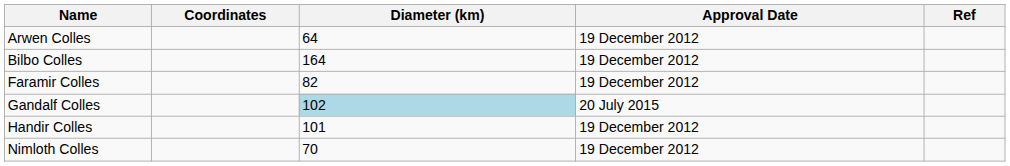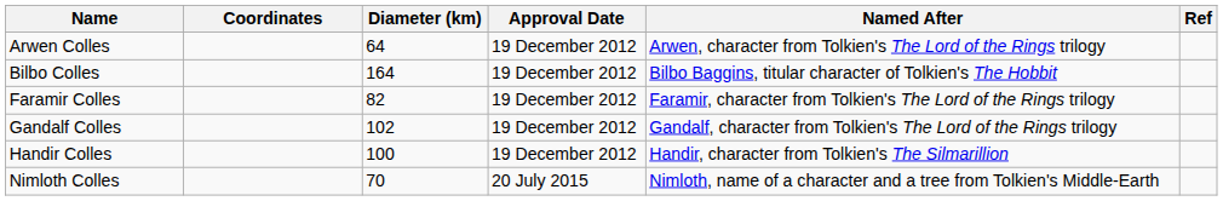 <table class="wikitable" style="min-width: 90%;">
 <tr>
 <th style="width:10em">Name</th>
 <th style="width:10em">Coordinates</th>
 <th>Diameter (km)</th>
 <th>Approval Date</th>
+<th>Named After</th>
 <th>Ref</th>
 </tr>
 <tr>
 <td>Arwen Colles</td>
 <td></td>
 <td>64</td>
 <td>19 December 2012</td>
+<td><a href='#'>Arwen</a>, character from Tolkien's <em><a href='#'>The Lord of the Rings</a></em> trilogy</td>
 <td></td>
 </tr>
 <tr>
 <td>Bilbo Colles</td>
 <td></td>
 <td>164</td>
 <td>19 December 2012</td>
+<td><a href='#'>Bilbo Baggins</a>, titular character of Tolkien's <em><a href='#'>The Hobbit</a></em></td>
 <td></td>
 </tr>
 <tr>
 <td>Faramir Colles</td>
 <td></td>
 <td>82</td>
 <td>19 December 2012</td>
+<td><a href='#'>Faramir</a>, character from Tolkien's <em>The Lord of the Rings</em> trilogy</td>
 <td></td>
 </tr>
 <tr>
 <td>Gandalf Colles</td>
 <td></td>
-<td style="background: lightblue;">102</td>
-<td>20 July 2015</td>
+<td>102</td>
+<td>19 December 2012</td>
+<td><a href='#'>Gandalf</a>, character from Tolkien's <em>The Lord of the Rings</em> trilogy</td>
 <td></td>
 </tr>
 <tr>
 <td>Handir Colles</td>
 <td></td>
-<td>101</td>
+<td>100</td>
 <td>19 December 2012</td>
+<td><a href='#'>Handir</a>, character from Tolkien's <em><a href='#'>The Silmarillion</a></em></td>
 <td></td>
 </tr>
 <tr>
 <td>Nimloth Colles</td>
 <td></td>
 <td>70</td>
-<td>19 December 2012</td>
+<td>20 July 2015</td>
+<td><a href='#'>Nimloth</a>, name of a character and a tree from Tolkien's Middle-Earth</td>
 <td></td>
 </tr>
 </table>
